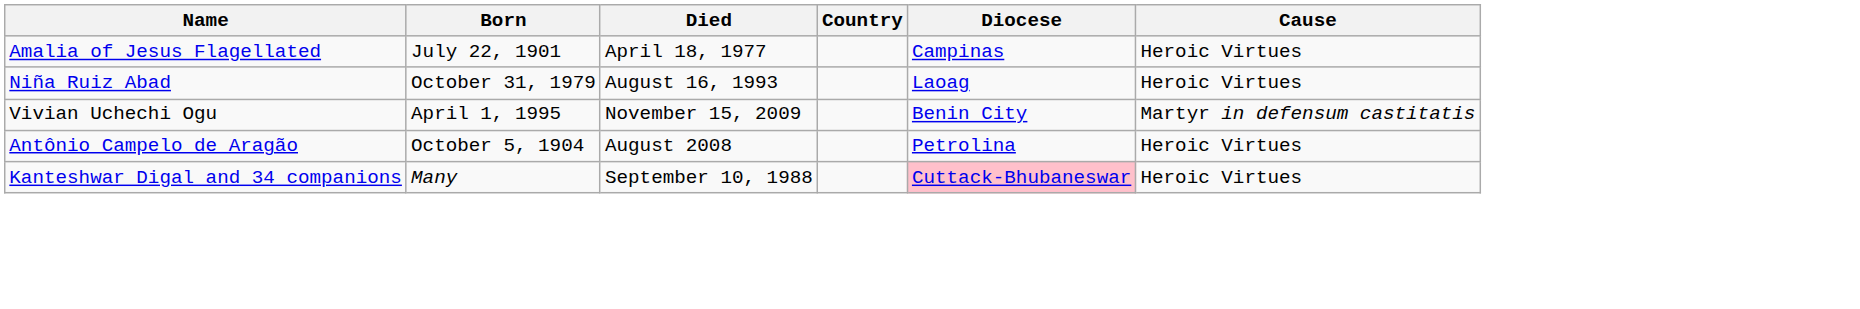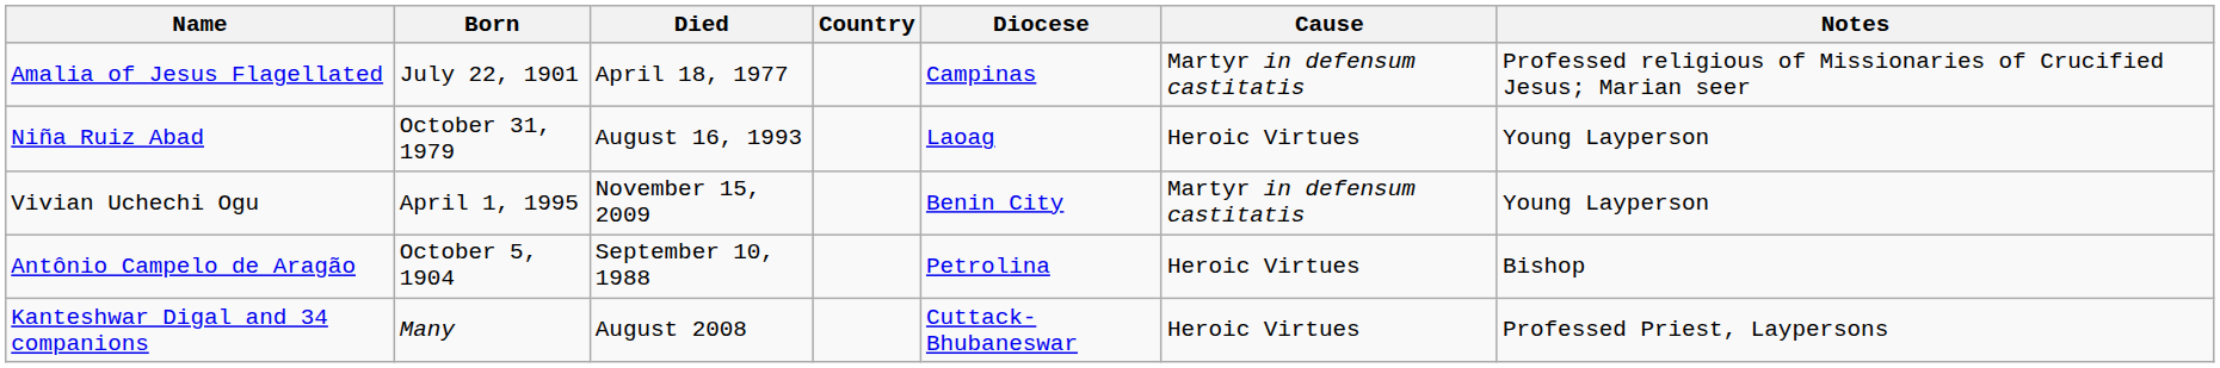 <table class="wikitable sortable">
 <tr>
 <th>Name</th>
 <th>Born</th>
 <th>Died</th>
 <th>Country</th>
 <th>Diocese</th>
 <th>Cause</th>
+<th>Notes</th>
 </tr>
 <tr>
 <td><a href='#'>Amalia of Jesus Flagellated</a></td>
 <td>July 22, 1901</td>
 <td>April 18, 1977</td>
 <td></td>
 <td><a href='#'>Campinas</a></td>
-<td>Heroic Virtues</td>
+<td>Martyr <em>in defensum castitatis</em></td>
+<td>Professed religious of Missionaries of Crucified Jesus; Marian seer</td>
 </tr>
 <tr>
 <td><a href='#'>Niña Ruiz Abad</a></td>
 <td>October 31, 1979</td>
 <td>August 16, 1993</td>
 <td></td>
 <td><a href='#'>Laoag</a></td>
 <td>Heroic Virtues</td>
+<td>Young Layperson</td>
 </tr>
 <tr>
 <td>Vivian Uchechi Ogu</td>
 <td>April 1, 1995</td>
 <td>November 15, 2009</td>
 <td></td>
 <td><a href='#'>Benin City</a></td>
 <td>Martyr <em>in defensum castitatis</em></td>
+<td>Young Layperson</td>
 </tr>
 <tr>
 <td><a href='#'>Antônio Campelo de Aragão</a></td>
 <td>October 5, 1904</td>
-<td>August 2008</td>
+<td>September 10, 1988</td>
 <td></td>
 <td><a href='#'>Petrolina</a></td>
 <td>Heroic Virtues</td>
+<td>Bishop</td>
 </tr>
 <tr>
 <td><a href='#'>Kanteshwar Digal and 34 companions</a></td>
 <td><em>Many</em></td>
-<td>September 10, 1988</td>
+<td>August 2008</td>
 <td></td>
-<td style="background: pink;"><a href='#'>Cuttack-Bhubaneswar</a></td>
+<td><a href='#'>Cuttack-Bhubaneswar</a></td>
 <td>Heroic Virtues</td>
+<td>Professed Priest, Laypersons</td>
 </tr>
 </table>
